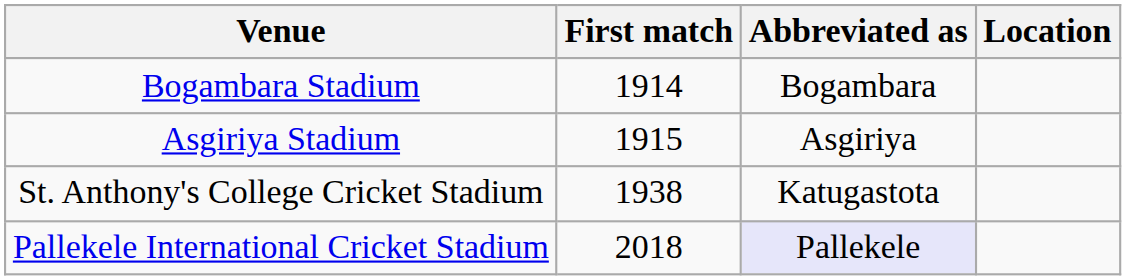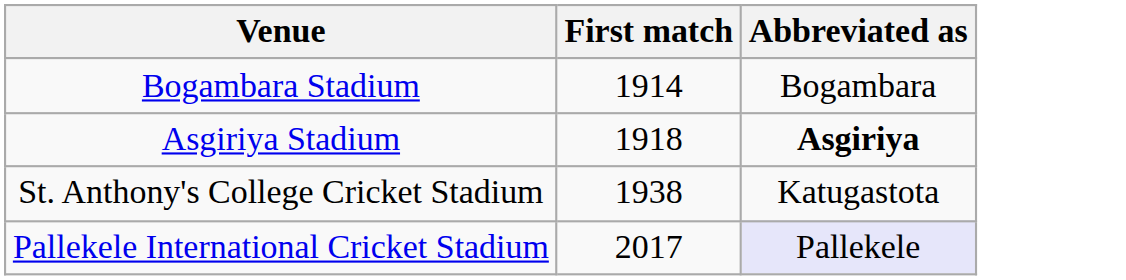 <table class="wikitable" style="font-size:100%; text-align:center">
 <tr>
 <th rowspan=1>Venue</th>
 <th rowspan=1>First match</th>
 <th rowspan=1>Abbreviated as</th>
-<th rowspan=1>Location</th>
 </tr>
 <tr>
 <td><a href='#'>Bogambara Stadium</a></td>
 <td>1914</td>
 <td>Bogambara</td>
-<td></td>
 </tr>
 <tr>
 <td><a href='#'>Asgiriya Stadium</a></td>
-<td>1915</td>
-<td>Asgiriya</td>
-<td></td>
+<td>1918</td>
+<td><strong>Asgiriya</strong></td>
 </tr>
 <tr>
 <td>St. Anthony's College Cricket Stadium</td>
 <td>1938</td>
 <td>Katugastota</td>
-<td></td>
 </tr>
 <tr>
 <td><a href='#'>Pallekele International Cricket Stadium</a></td>
-<td>2018</td>
+<td>2017</td>
 <td style="background: lavender;">Pallekele</td>
-<td></td>
 </tr>
 </table>
